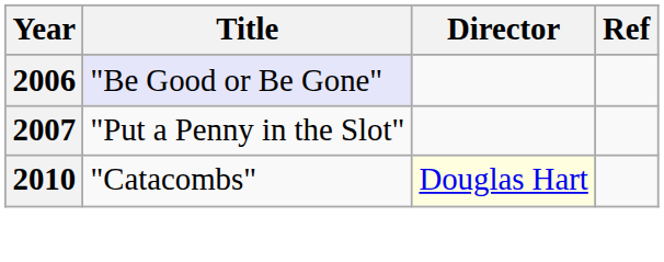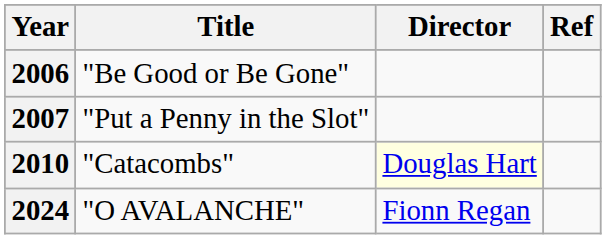 <table class="wikitable plainrowheaders" style="text-align:left;">
 <tr>
 <th scope="col">Year</th>
 <th scope="col">Title</th>
 <th scope="col">Director</th>
 <th scope="col">Ref</th>
 </tr>
 <tr>
 <th scope="row">2006</th>
-<td style="background: lavender;">"Be Good or Be Gone"</td>
+<td>"Be Good or Be Gone"</td>
 <td></td>
 <td></td>
 </tr>
 <tr>
 <th scope="row">2007</th>
 <td>"Put a Penny in the Slot"</td>
 <td></td>
 <td></td>
 </tr>
 <tr>
 <th scope="row">2010</th>
 <td>"Catacombs"</td>
 <td style="background: lightyellow;"><a href='#'>Douglas Hart</a></td>
 <td style="text-align:center;"></td>
 </tr>
+<tr>
+<th scope="row">2024</th>
+<td>"O AVALANCHE"</td>
+<td><a href='#'>Fionn Regan</a></td>
+<td></td>
+</tr>
 </table>
